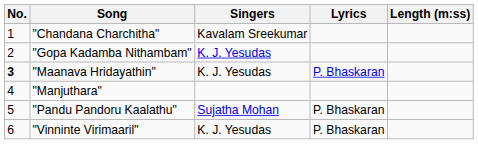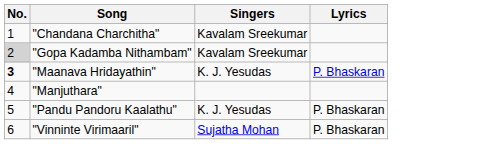 <table class="wikitable" style="font-size:95%;">
 <tr>
 <th>No.</th>
 <th>Song</th>
 <th>Singers</th>
 <th>Lyrics</th>
-<th>Length (m:ss)</th>
 </tr>
 <tr>
 <td>1</td>
 <td>"Chandana Charchitha"</td>
 <td>Kavalam Sreekumar</td>
 <td></td>
-<td></td>
 </tr>
 <tr>
-<td>2</td>
+<td style="background: lightgrey;">2</td>
 <td>"Gopa Kadamba Nithambam"</td>
-<td><a href='#'>K. J. Yesudas</a></td>
-<td></td>
+<td>Kavalam Sreekumar</td>
 <td></td>
 </tr>
 <tr>
 <td><strong>3</strong></td>
 <td>"Maanava Hridayathin"</td>
 <td>K. J. Yesudas</td>
 <td><a href='#'>P. Bhaskaran</a></td>
-<td></td>
 </tr>
 <tr>
 <td>4</td>
 <td>"Manjuthara"</td>
 <td></td>
 <td></td>
-<td></td>
 </tr>
 <tr>
 <td>5</td>
 <td>"Pandu Pandoru Kaalathu"</td>
-<td><a href='#'>Sujatha Mohan</a></td>
+<td>K. J. Yesudas</td>
 <td>P. Bhaskaran</td>
-<td></td>
 </tr>
 <tr>
 <td>6</td>
 <td>"Vinninte Virimaaril"</td>
-<td>K. J. Yesudas</td>
+<td><a href='#'>Sujatha Mohan</a></td>
 <td>P. Bhaskaran</td>
-<td></td>
 </tr>
 </table>
